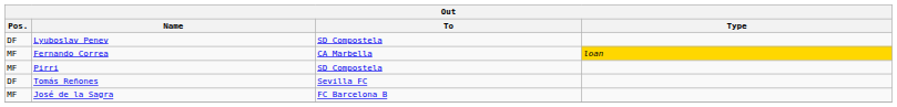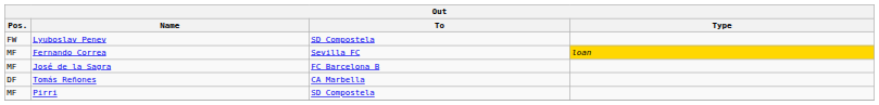 <table class="wikitable" style="font-size:90%;width:99%;">
 <tr>
 <th colspan="4">Out</th>
 </tr>
 <tr>
 <th width=3%>Pos.</th>
 <th width=32%>Name</th>
 <th width=30%>To</th>
 <th width=35%>Type</th>
 </tr>
 <tr>
-<td>DF</td>
+<td>FW</td>
 <td><a href='#'>Lyuboslav Penev</a></td>
 <td><a href='#'>SD Compostela</a></td>
 <td></td>
 </tr>
 <tr>
 <td>MF</td>
 <td><a href='#'>Fernando Correa</a></td>
+<td><a href='#'>Sevilla FC</a></td>
+<td style="background: gold;"><em>loan</em></td>
+</tr>
+<tr>
+<td>MF</td>
+<td><a href='#'>José de la Sagra</a></td>
+<td><a href='#'>FC Barcelona B</a></td>
+<td></td>
+</tr>
+<tr>
+<td>DF</td>
+<td><a href='#'>Tomás Reñones</a></td>
 <td><a href='#'>CA Marbella</a></td>
-<td style="background: gold;"><em>loan</em></td>
+<td></td>
 </tr>
 <tr>
 <td>MF</td>
 <td><a href='#'>Pirri</a></td>
 <td><a href='#'>SD Compostela</a></td>
 <td></td>
 </tr>
 <tr>
-<td>DF</td>
-<td><a href='#'>Tomás Reñones</a></td>
-<td><a href='#'>Sevilla FC</a></td>
-<td></td>
-</tr>
-<tr>
-<td>MF</td>
-<td><a href='#'>José de la Sagra</a></td>
-<td><a href='#'>FC Barcelona B</a></td>
-<td></td>
-</tr>
-<tr>
 </tr>
 </table>
